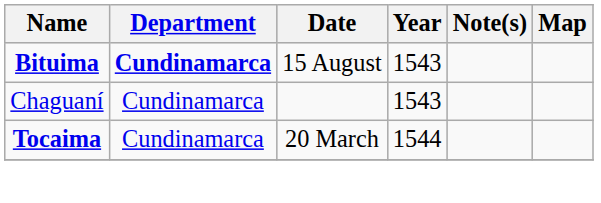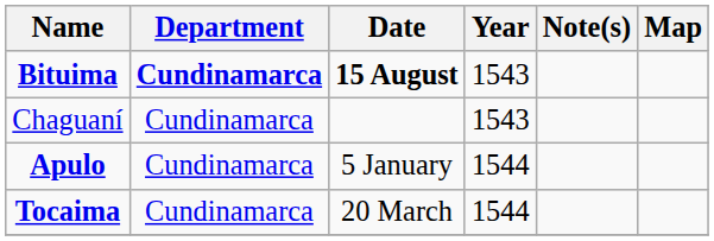 <table class="wikitable sortable mw-collapsible">
 <tr>
 <th scope="col">Name</th>
 <th scope="col"><a href='#'>Department</a></th>
 <th scope="col">Date</th>
 <th scope="col">Year</th>
 <th scope="col">Note(s)</th>
 <th scope="col">Map</th>
 </tr>
 <tr>
 <td align=center><strong><a href='#'>Bituima</a></strong></td>
 <td align=center><strong><a href='#'>Cundinamarca</a></strong></td>
-<td align=center>15 August</td>
+<td align=center><strong>15 August</strong></td>
 <td align=center>1543</td>
 <td align=center></td>
 <td align=center></td>
 </tr>
 <tr>
 <td align=center><a href='#'>Chaguaní</a></td>
 <td align=center><a href='#'>Cundinamarca</a></td>
 <td align=center></td>
 <td align=center>1543</td>
+<td align=center></td>
+<td align=center></td>
+</tr>
+<tr>
+<td align=center><strong><a href='#'>Apulo</a></strong></td>
+<td align=center><a href='#'>Cundinamarca</a></td>
+<td align=center>5 January</td>
+<td align=center>1544</td>
 <td align=center></td>
 <td align=center></td>
 </tr>
 <tr>
 <td align=center><strong><a href='#'>Tocaima</a></strong></td>
 <td align=center><a href='#'>Cundinamarca</a></td>
 <td align=center>20 March</td>
 <td align=center>1544</td>
 <td align=center></td>
 <td align=center></td>
 </tr>
 <tr>
 </tr>
 </table>
